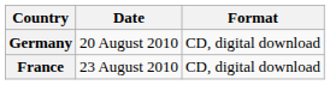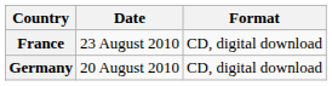 <table class="wikitable plainrowheaders">
 <tr>
 <th scope="col">Country</th>
 <th scope="col">Date</th>
 <th scope="col">Format</th>
 </tr>
 <tr>
+<th scope="row">France</th>
+<td>23 August 2010</td>
+<td>CD, digital download</td>
+</tr>
+<tr>
 <th scope="row">Germany</th>
 <td>20 August 2010</td>
 <td>CD, digital download</td>
 </tr>
-<tr>
-<th scope="row">France</th>
-<td>23 August 2010</td>
-<td>CD, digital download</td>
-</tr>
 </table>
